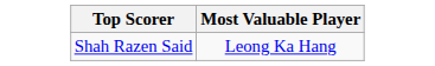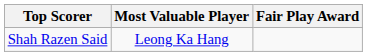 <table class="wikitable" style="text-align: center; margin: 0 auto;">
 <tr>
 <th>Top Scorer</th>
 <th>Most Valuable Player</th>
+<th>Fair Play Award</th>
 </tr>
 <tr>
 <td> <a href='#'>Shah Razen Said</a></td>
 <td> <a href='#'>Leong Ka Hang</a></td>
+<td></td>
 </tr>
 </table>
